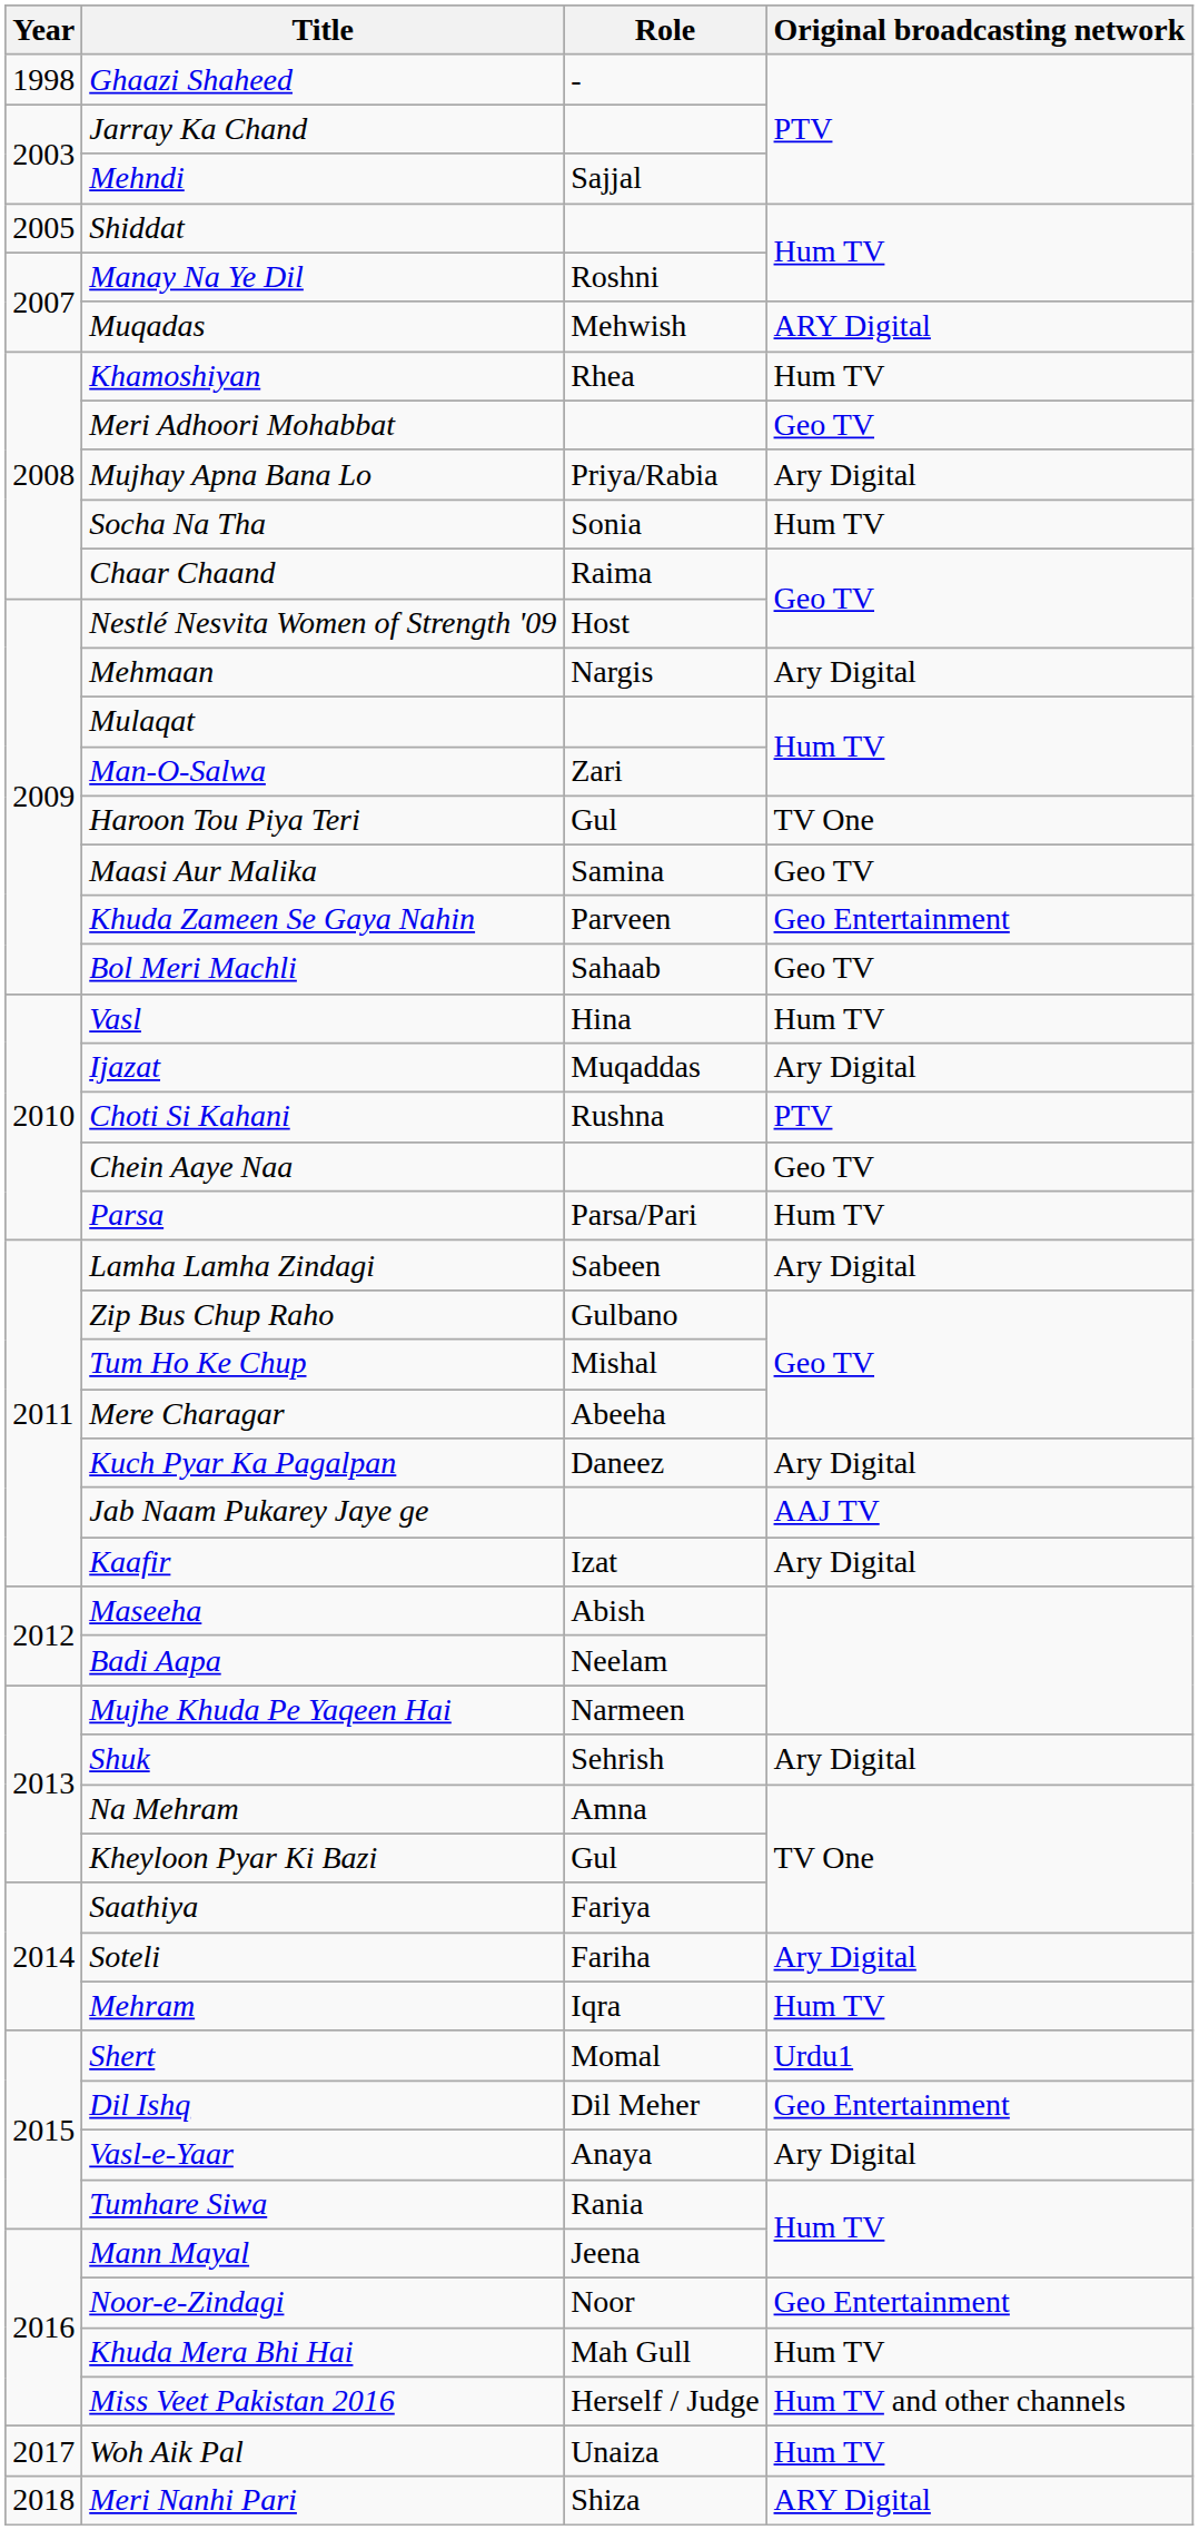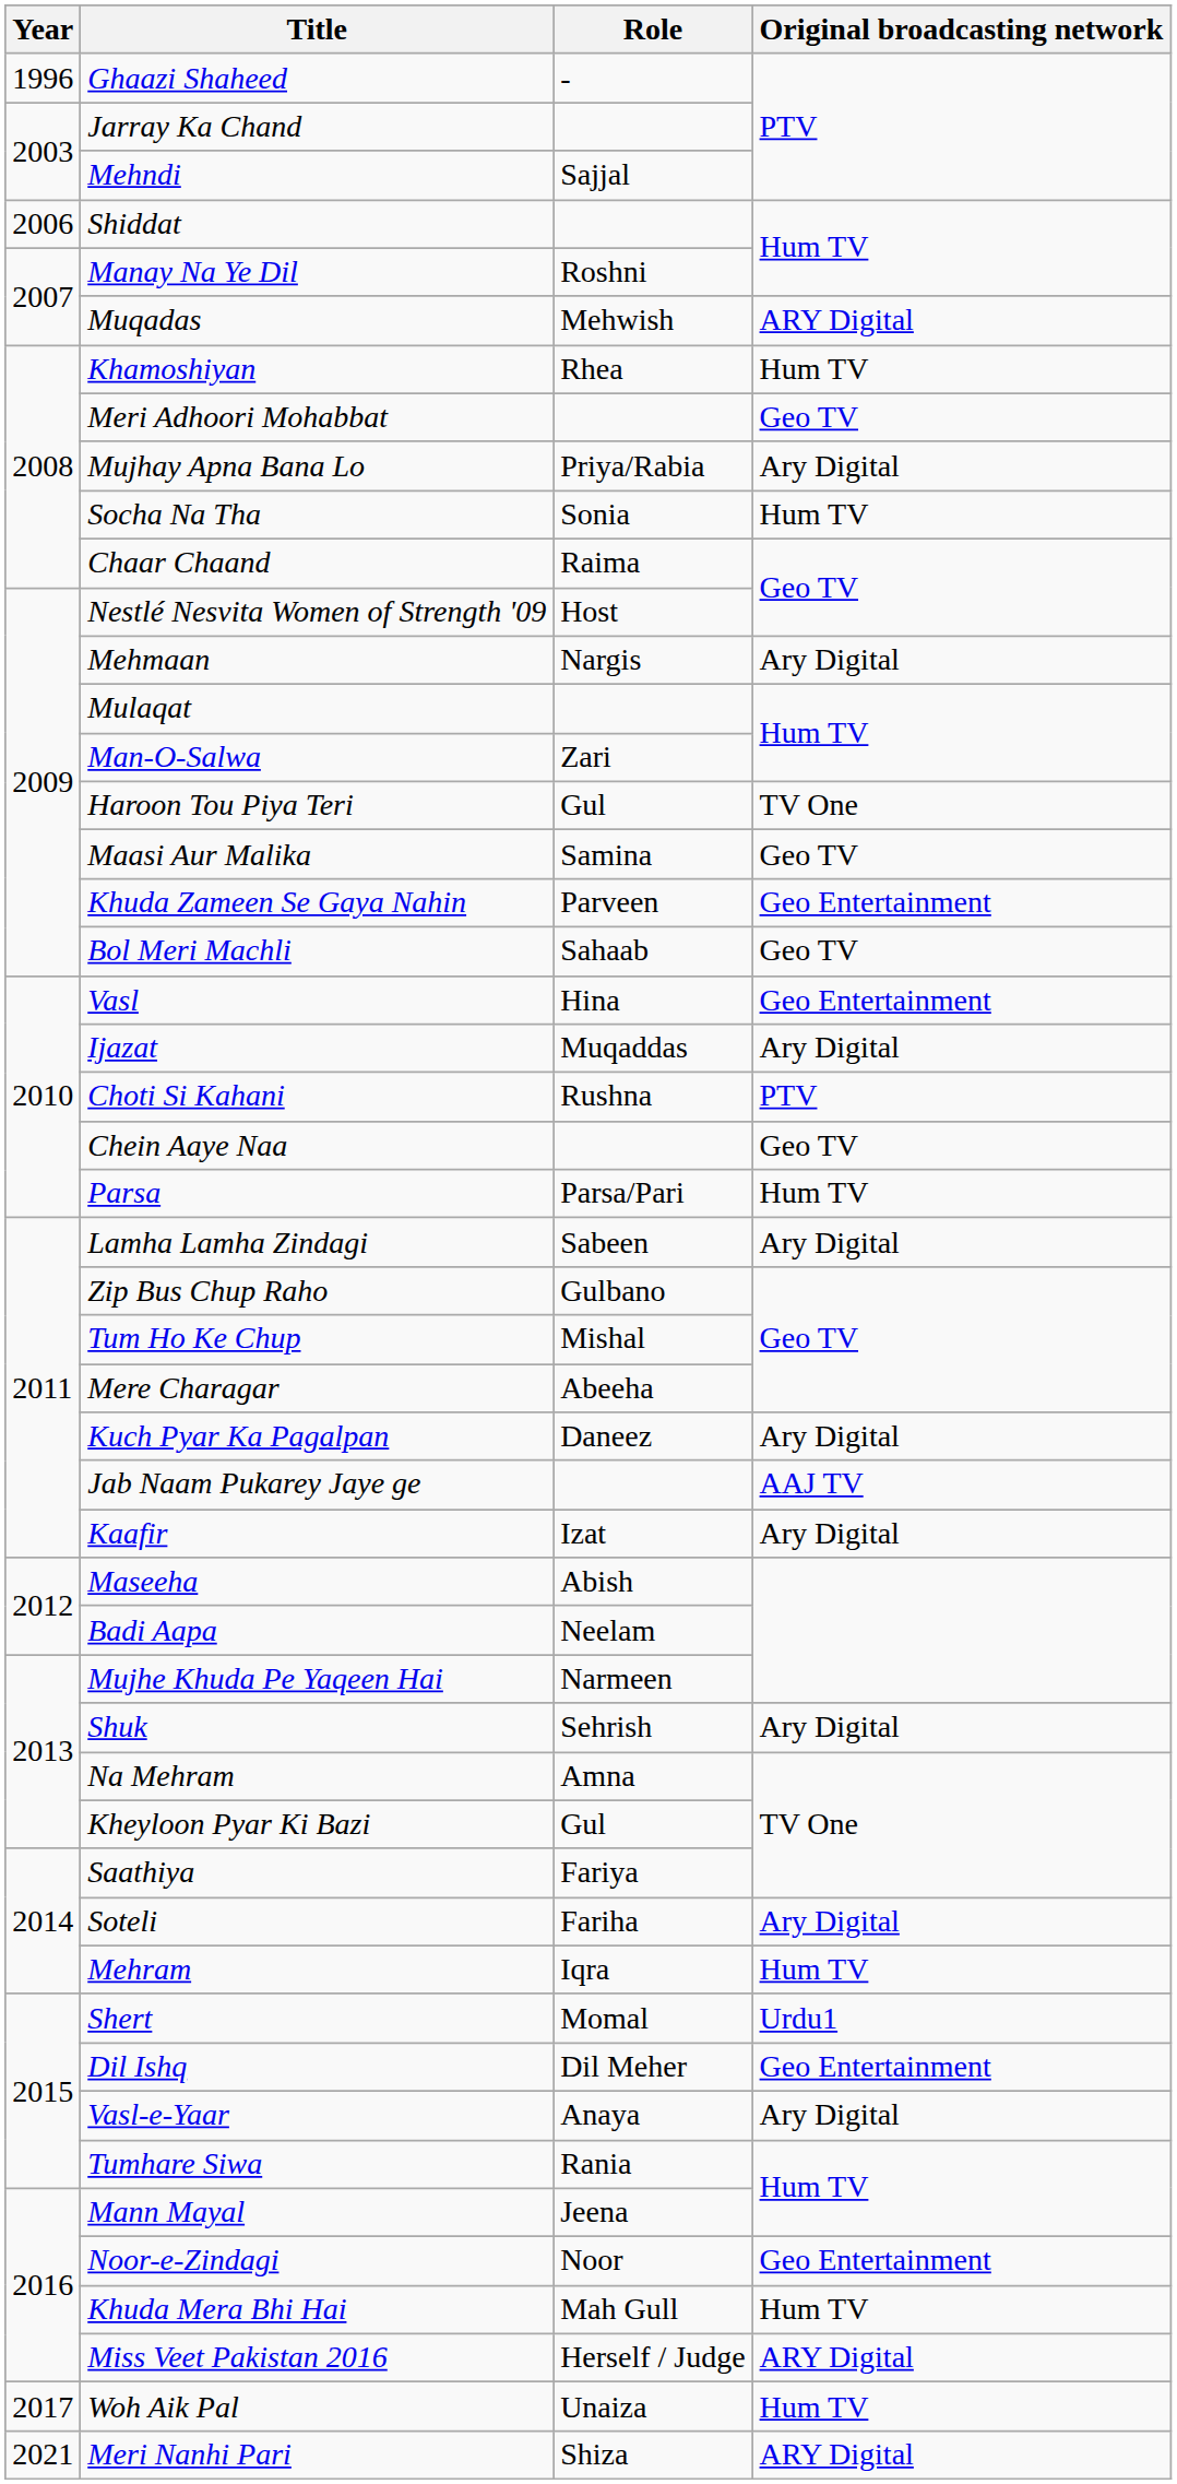 <table class="wikitable sortable">
 <tr>
 <th>Year</th>
 <th>Title</th>
 <th>Role</th>
 <th>Original broadcasting network</th>
 </tr>
 <tr>
-<td>1998</td>
+<td>1996</td>
 <td><em><a href='#'>Ghaazi Shaheed</a></em></td>
 <td>-</td>
 <td rowspan="3"><a href='#'>PTV</a></td>
 </tr>
 <tr>
 <td rowspan="2">2003</td>
 <td><em>Jarray Ka Chand</em></td>
 <td></td>
 </tr>
 <tr>
 <td><em><a href='#'>Mehndi</a></em></td>
 <td>Sajjal</td>
 </tr>
 <tr>
-<td>2005</td>
+<td>2006</td>
 <td><em>Shiddat</em></td>
 <td></td>
 <td rowspan="2"><a href='#'>Hum TV</a></td>
 </tr>
 <tr>
 <td rowspan="2">2007</td>
 <td><em><a href='#'>Manay Na Ye Dil</a></em></td>
 <td>Roshni</td>
 </tr>
 <tr>
 <td><em>Muqadas</em></td>
 <td>Mehwish</td>
 <td><a href='#'>ARY Digital</a></td>
 </tr>
 <tr>
 <td rowspan="5">2008</td>
 <td><em><a href='#'>Khamoshiyan</a></em></td>
 <td>Rhea</td>
 <td>Hum TV</td>
 </tr>
 <tr>
 <td><em>Meri Adhoori Mohabbat</em></td>
 <td></td>
 <td><a href='#'>Geo TV</a></td>
 </tr>
 <tr>
 <td><em>Mujhay Apna Bana Lo</em></td>
 <td>Priya/Rabia</td>
 <td>Ary Digital</td>
 </tr>
 <tr>
 <td><em>Socha Na Tha</em></td>
 <td>Sonia</td>
 <td>Hum TV</td>
 </tr>
 <tr Masafat PTV>
 <td><em>Chaar Chaand</em></td>
 <td>Raima</td>
 <td rowspan="2"><a href='#'>Geo TV</a></td>
 </tr>
 <tr>
 <td rowspan="8">2009</td>
 <td><em>Nestlé Nesvita Women of Strength '09</em></td>
 <td>Host</td>
 </tr>
 <tr>
 <td><em>Mehmaan</em></td>
 <td>Nargis</td>
 <td>Ary Digital</td>
 </tr>
 <tr>
 <td><em>Mulaqat</em></td>
 <td></td>
 <td rowspan="2"><a href='#'>Hum TV</a></td>
 </tr>
 <tr>
 <td><em><a href='#'>Man-O-Salwa</a></em></td>
 <td>Zari</td>
 </tr>
 <tr>
 <td><em>Haroon Tou Piya Teri</em></td>
 <td>Gul</td>
 <td>TV One</td>
 </tr>
 <tr>
 <td><em>Maasi Aur Malika</em></td>
 <td>Samina</td>
 <td>Geo TV</td>
 </tr>
 <tr>
 <td><em><a href='#'>Khuda Zameen Se Gaya Nahin</a></em></td>
 <td>Parveen</td>
 <td><a href='#'>Geo Entertainment</a></td>
 </tr>
 <tr>
 <td><em><a href='#'>Bol Meri Machli</a></em></td>
 <td>Sahaab</td>
 <td>Geo TV</td>
 </tr>
 <tr>
 <td rowspan="5">2010</td>
 <td><em><a href='#'>Vasl</a></em></td>
 <td>Hina</td>
-<td>Hum TV</td>
+<td><a href='#'>Geo Entertainment</a></td>
 </tr>
 <tr>
 <td><em><a href='#'>Ijazat</a></em></td>
 <td>Muqaddas</td>
 <td>Ary Digital</td>
 </tr>
 <tr>
 <td><em><a href='#'>Choti Si Kahani</a></em></td>
 <td>Rushna</td>
 <td><a href='#'>PTV</a></td>
 </tr>
 <tr>
 <td><em>Chein Aaye Naa</em></td>
 <td></td>
 <td>Geo TV</td>
 </tr>
 <tr>
 <td><em><a href='#'>Parsa</a></em></td>
 <td>Parsa/Pari</td>
 <td>Hum TV</td>
 </tr>
 <tr>
 <td rowspan="7">2011</td>
 <td><em>Lamha Lamha Zindagi</em></td>
 <td>Sabeen</td>
 <td>Ary Digital</td>
 </tr>
 <tr>
 <td><em>Zip Bus Chup Raho</em></td>
 <td>Gulbano</td>
 <td rowspan="3"><a href='#'>Geo TV</a></td>
 </tr>
 <tr>
 <td><em><a href='#'>Tum Ho Ke Chup</a></em></td>
 <td>Mishal</td>
 </tr>
 <tr>
 <td><em>Mere Charagar</em></td>
 <td>Abeeha</td>
 </tr>
 <tr>
 <td><em><a href='#'>Kuch Pyar Ka Pagalpan</a></em></td>
 <td>Daneez</td>
 <td>Ary Digital</td>
 </tr>
 <tr>
 <td><em>Jab Naam Pukarey Jaye ge</em></td>
 <td></td>
 <td><a href='#'>AAJ TV</a></td>
 </tr>
 <tr>
 <td><em><a href='#'>Kaafir</a></em></td>
 <td>Izat</td>
 <td>Ary Digital</td>
 </tr>
 <tr>
 <td rowspan="2">2012</td>
 <td><em><a href='#'>Maseeha</a></em></td>
 <td>Abish</td>
 </tr>
 <tr>
 <td><em><a href='#'>Badi Aapa</a></em></td>
 <td>Neelam</td>
 </tr>
 <tr>
 <td rowspan="4">2013</td>
 <td><em><a href='#'>Mujhe Khuda Pe Yaqeen Hai</a></em></td>
 <td>Narmeen</td>
 </tr>
 <tr>
 <td><em><a href='#'>Shuk</a></em></td>
 <td>Sehrish</td>
 <td>Ary Digital</td>
 </tr>
 <tr>
 <td><em>Na Mehram</em></td>
 <td>Amna</td>
 <td rowspan="3">TV One</td>
 </tr>
 <tr>
 <td><em>Kheyloon Pyar Ki Bazi</em></td>
 <td>Gul</td>
 </tr>
 <tr>
 <td rowspan="3">2014</td>
 <td><em>Saathiya</em></td>
 <td>Fariya</td>
 </tr>
 <tr>
 <td><em>Soteli</em></td>
 <td>Fariha</td>
 <td><a href='#'>Ary Digital</a></td>
 </tr>
 <tr>
 <td><em><a href='#'>Mehram</a></em></td>
 <td>Iqra</td>
 <td><a href='#'>Hum TV</a></td>
 </tr>
 <tr>
 <td rowspan="4">2015</td>
 <td><em><a href='#'>Shert</a></em></td>
 <td>Momal</td>
 <td><a href='#'>Urdu1</a></td>
 </tr>
 <tr>
 <td><em><a href='#'>Dil Ishq</a></em></td>
 <td>Dil Meher</td>
 <td><a href='#'>Geo Entertainment</a></td>
 </tr>
 <tr>
 <td><em><a href='#'>Vasl-e-Yaar</a></em></td>
 <td>Anaya</td>
 <td>Ary Digital</td>
 </tr>
 <tr>
 <td><em><a href='#'>Tumhare Siwa</a></em></td>
 <td>Rania</td>
 <td rowspan="2"><a href='#'>Hum TV</a></td>
 </tr>
 <tr>
 <td rowspan="4">2016</td>
 <td><em><a href='#'>Mann Mayal</a></em></td>
 <td>Jeena</td>
 </tr>
 <tr>
 <td><em><a href='#'>Noor-e-Zindagi</a></em></td>
 <td>Noor</td>
 <td><a href='#'>Geo Entertainment</a></td>
 </tr>
 <tr>
 <td><em><a href='#'>Khuda Mera Bhi Hai</a></em></td>
 <td>Mah Gull</td>
 <td>Hum TV</td>
 </tr>
 <tr>
 <td><em><a href='#'>Miss Veet Pakistan 2016</a></em></td>
 <td>Herself / Judge</td>
-<td><a href='#'>Hum TV</a> and other channels</td>
+<td><a href='#'>ARY Digital</a></td>
 </tr>
 <tr>
 <td>2017</td>
 <td><em>Woh Aik Pal</em></td>
 <td>Unaiza</td>
 <td><a href='#'>Hum TV</a></td>
 </tr>
 <tr>
-<td>2018</td>
+<td>2021</td>
 <td><em><a href='#'>Meri Nanhi Pari</a></em></td>
 <td>Shiza</td>
 <td><a href='#'>ARY Digital</a></td>
 </tr>
 </table>
